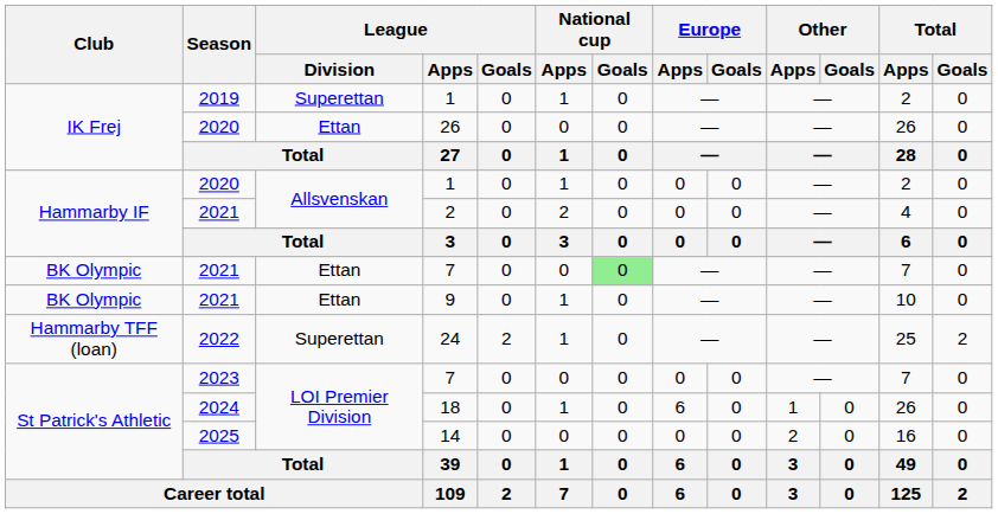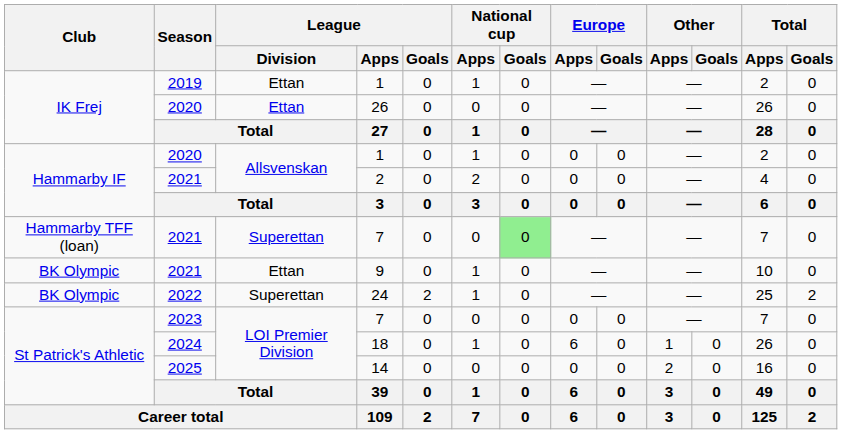 <table class="wikitable" style="text-align:center">
 <tr>
 <th rowspan="2">Club</th>
 <th rowspan="2">Season</th>
 <th colspan="3">League</th>
 <th colspan="2">National cup</th>
 <th colspan="2"><a href='#'>Europe</a></th>
 <th colspan="2">Other</th>
 <th colspan="2">Total</th>
 </tr>
 <tr>
 <th>Division</th>
 <th>Apps</th>
 <th>Goals</th>
 <th>Apps</th>
 <th>Goals</th>
 <th>Apps</th>
 <th>Goals</th>
 <th>Apps</th>
 <th>Goals</th>
 <th>Apps</th>
 <th>Goals</th>
 </tr>
 <tr>
 <td rowspan="3"><a href='#'>IK Frej</a></td>
 <td><a href='#'>2019</a></td>
-<td><a href='#'>Superettan</a></td>
+<td>Ettan</td>
 <td>1</td>
 <td>0</td>
 <td>1</td>
 <td>0</td>
 <td colspan="2">—</td>
 <td colspan="2">—</td>
 <td>2</td>
 <td>0</td>
 </tr>
 <tr>
 <td><a href='#'>2020</a></td>
 <td><a href='#'>Ettan</a></td>
 <td>26</td>
 <td>0</td>
 <td>0</td>
 <td>0</td>
 <td colspan="2">—</td>
 <td colspan="2">—</td>
 <td>26</td>
 <td>0</td>
 </tr>
 <tr>
 <th colspan="2">Total</th>
 <th>27</th>
 <th>0</th>
 <th>1</th>
 <th>0</th>
 <th colspan="2">—</th>
 <th colspan="2">—</th>
 <th>28</th>
 <th>0</th>
 </tr>
 <tr>
 <td rowspan="3"><a href='#'>Hammarby IF</a></td>
 <td><a href='#'>2020</a></td>
 <td rowspan="2"><a href='#'>Allsvenskan</a></td>
 <td>1</td>
 <td>0</td>
 <td>1</td>
 <td>0</td>
 <td>0</td>
 <td>0</td>
 <td colspan="2">—</td>
 <td>2</td>
 <td>0</td>
 </tr>
 <tr>
 <td><a href='#'>2021</a></td>
 <td>2</td>
 <td>0</td>
 <td>2</td>
 <td>0</td>
 <td>0</td>
 <td>0</td>
 <td colspan="2">—</td>
 <td>4</td>
 <td>0</td>
 </tr>
 <tr>
 <th colspan="2">Total</th>
 <th>3</th>
 <th>0</th>
 <th>3</th>
 <th>0</th>
 <th>0</th>
 <th>0</th>
 <th colspan="2">—</th>
 <th>6</th>
 <th>0</th>
 </tr>
 <tr>
-<td><a href='#'>BK Olympic</a></td>
+<td><a href='#'>Hammarby TFF</a> (loan)</td>
 <td><a href='#'>2021</a></td>
-<td>Ettan</td>
+<td><a href='#'>Superettan</a></td>
 <td>7</td>
 <td>0</td>
 <td>0</td>
 <td style="background: lightgreen;">0</td>
 <td colspan="2">—</td>
 <td colspan="2">—</td>
 <td>7</td>
 <td>0</td>
 </tr>
 <tr>
 <td><a href='#'>BK Olympic</a></td>
 <td><a href='#'>2021</a></td>
 <td>Ettan</td>
 <td>9</td>
 <td>0</td>
 <td>1</td>
 <td>0</td>
 <td colspan="2">—</td>
 <td colspan="2">—</td>
 <td>10</td>
 <td>0</td>
 </tr>
 <tr>
-<td><a href='#'>Hammarby TFF</a> (loan)</td>
+<td><a href='#'>BK Olympic</a></td>
 <td><a href='#'>2022</a></td>
 <td>Superettan</td>
 <td>24</td>
 <td>2</td>
 <td>1</td>
 <td>0</td>
 <td colspan="2">—</td>
 <td colspan="2">—</td>
 <td>25</td>
 <td>2</td>
 </tr>
 <tr>
 <td rowspan="4"><a href='#'>St Patrick's Athletic</a></td>
 <td><a href='#'>2023</a></td>
 <td rowspan="3"><a href='#'>LOI Premier Division</a></td>
 <td>7</td>
 <td>0</td>
 <td>0</td>
 <td>0</td>
 <td>0</td>
 <td>0</td>
 <td colspan="2">—</td>
 <td>7</td>
 <td>0</td>
 </tr>
 <tr>
 <td><a href='#'>2024</a></td>
 <td>18</td>
 <td>0</td>
 <td>1</td>
 <td>0</td>
 <td>6</td>
 <td>0</td>
 <td>1</td>
 <td>0</td>
 <td>26</td>
 <td>0</td>
 </tr>
 <tr>
 <td><a href='#'>2025</a></td>
 <td>14</td>
 <td>0</td>
 <td>0</td>
 <td>0</td>
 <td>0</td>
 <td>0</td>
 <td>2</td>
 <td>0</td>
 <td>16</td>
 <td>0</td>
 </tr>
 <tr>
 <th colspan="2">Total</th>
 <th>39</th>
 <th>0</th>
 <th>1</th>
 <th>0</th>
 <th>6</th>
 <th>0</th>
 <th>3</th>
 <th>0</th>
 <th>49</th>
 <th>0</th>
 </tr>
 <tr>
 <th colspan="3">Career total</th>
 <th>109</th>
 <th>2</th>
 <th>7</th>
 <th>0</th>
 <th>6</th>
 <th>0</th>
 <th>3</th>
 <th>0</th>
 <th>125</th>
 <th>2</th>
 </tr>
 </table>
